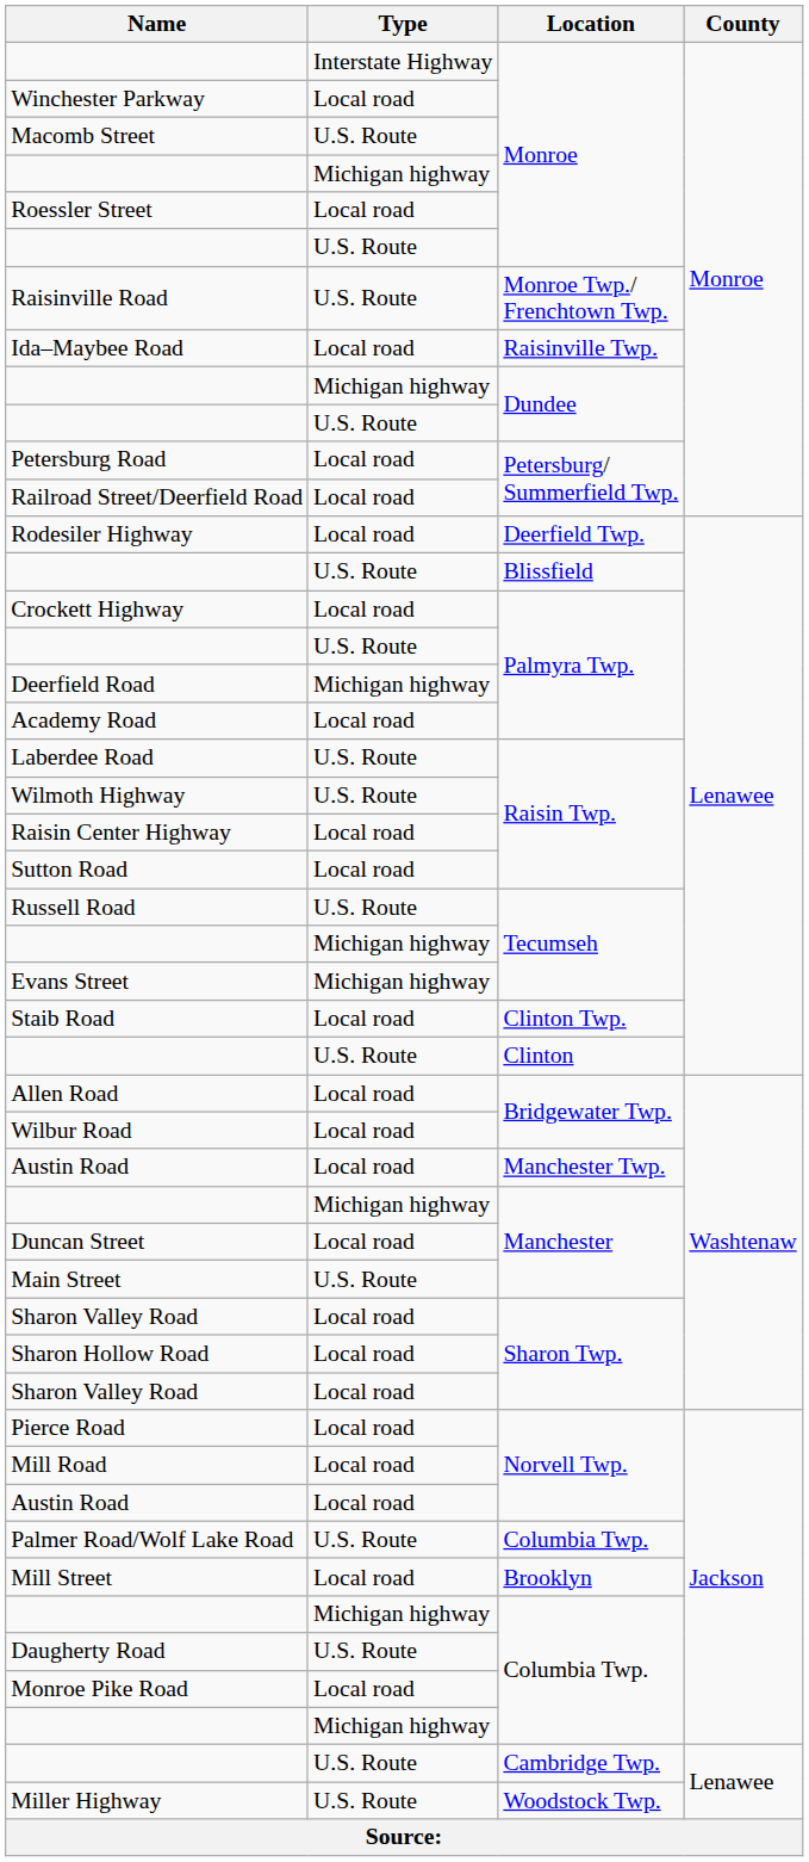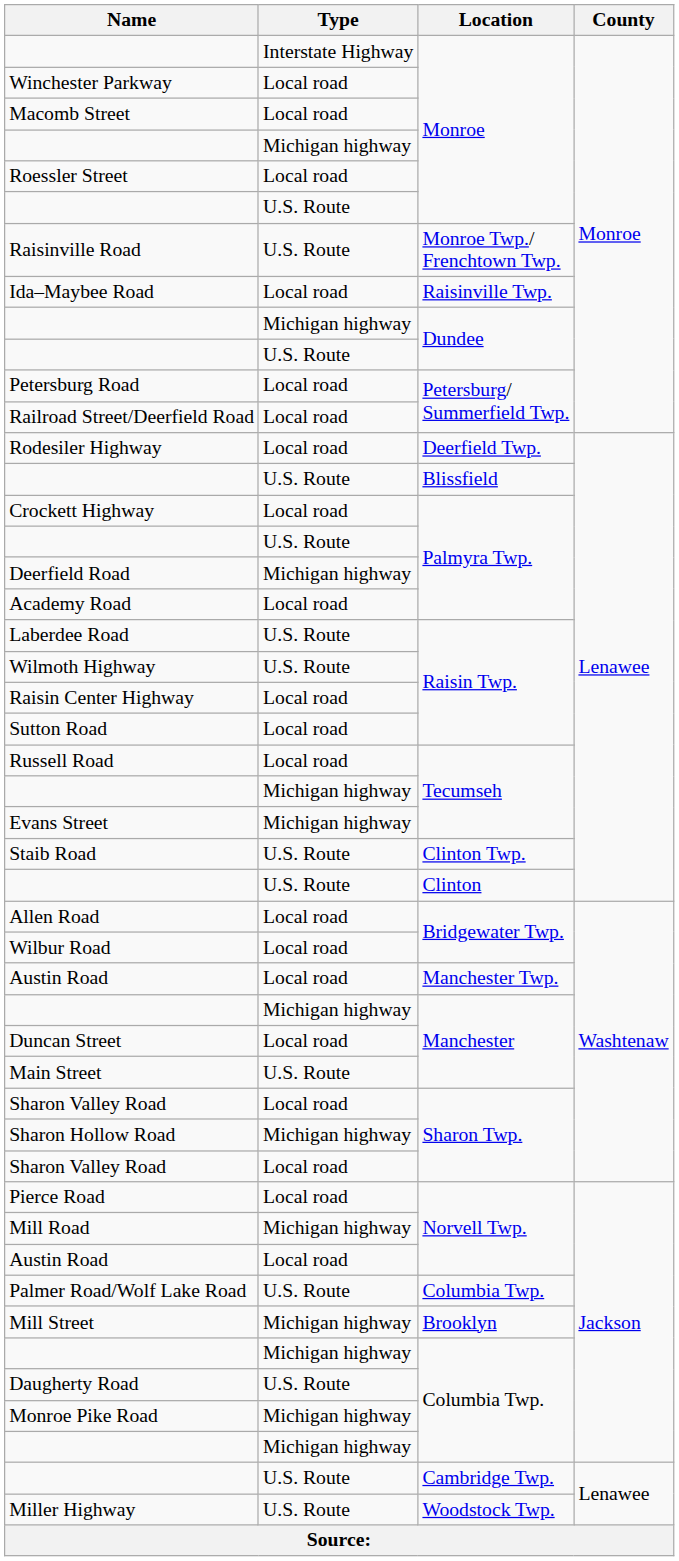 <table class="wikitable">
 <tr>
 <th>Name</th>
 <th>Type</th>
 <th>Location</th>
 <th>County</th>
 </tr>
 <tr>
 <td></td>
 <td>Interstate Highway</td>
 <td rowspan="6"><a href='#'>Monroe</a></td>
 <td rowspan="12"><a href='#'>Monroe</a></td>
 </tr>
 <tr>
 <td>Winchester Parkway</td>
 <td>Local road</td>
 </tr>
 <tr>
 <td>Macomb Street</td>
-<td>U.S. Route</td>
+<td>Local road</td>
 </tr>
 <tr>
 <td></td>
 <td>Michigan highway</td>
 </tr>
 <tr>
 <td>Roessler Street</td>
 <td>Local road</td>
 </tr>
 <tr>
 <td></td>
 <td>U.S. Route</td>
 </tr>
 <tr>
 <td>Raisinville Road</td>
 <td>U.S. Route</td>
 <td><a href='#'>Monroe Twp.</a>/<br><a href='#'>Frenchtown Twp.</a></td>
 </tr>
 <tr>
 <td>Ida–Maybee Road</td>
 <td>Local road</td>
 <td><a href='#'>Raisinville Twp.</a></td>
 </tr>
 <tr>
 <td></td>
 <td>Michigan highway</td>
 <td rowspan="2"><a href='#'>Dundee</a></td>
 </tr>
 <tr>
 <td></td>
 <td>U.S. Route</td>
 </tr>
 <tr>
 <td>Petersburg Road</td>
 <td>Local road</td>
 <td rowspan="2"><a href='#'>Petersburg</a>/<br><a href='#'>Summerfield Twp.</a></td>
 </tr>
 <tr>
 <td>Railroad Street/Deerfield Road</td>
 <td>Local road</td>
 </tr>
 <tr>
 <td>Rodesiler Highway</td>
 <td>Local road</td>
 <td><a href='#'>Deerfield Twp.</a></td>
 <td rowspan="15"><a href='#'>Lenawee</a></td>
 </tr>
 <tr>
 <td></td>
 <td>U.S. Route</td>
 <td><a href='#'>Blissfield</a></td>
 </tr>
 <tr>
 <td>Crockett Highway</td>
 <td>Local road</td>
 <td rowspan="4"><a href='#'>Palmyra Twp.</a></td>
 </tr>
 <tr>
 <td></td>
 <td>U.S. Route</td>
 </tr>
 <tr>
 <td>Deerfield Road</td>
 <td>Michigan highway</td>
 </tr>
 <tr>
 <td>Academy Road</td>
 <td>Local road</td>
 </tr>
 <tr>
 <td>Laberdee Road</td>
 <td>U.S. Route</td>
 <td rowspan="4"><a href='#'>Raisin Twp.</a></td>
 </tr>
 <tr>
 <td>Wilmoth Highway</td>
 <td>U.S. Route</td>
 </tr>
 <tr>
 <td>Raisin Center Highway</td>
 <td>Local road</td>
 </tr>
 <tr>
 <td>Sutton Road</td>
 <td>Local road</td>
 </tr>
 <tr>
 <td>Russell Road</td>
-<td>U.S. Route</td>
+<td>Local road</td>
 <td rowspan="3"><a href='#'>Tecumseh</a></td>
 </tr>
 <tr>
 <td></td>
 <td>Michigan highway</td>
 </tr>
 <tr>
 <td>Evans Street</td>
 <td>Michigan highway</td>
 </tr>
 <tr>
 <td>Staib Road</td>
-<td>Local road</td>
+<td>U.S. Route</td>
 <td><a href='#'>Clinton Twp.</a></td>
 </tr>
 <tr>
 <td></td>
 <td>U.S. Route</td>
 <td><a href='#'>Clinton</a></td>
 </tr>
 <tr>
 <td>Allen Road</td>
 <td>Local road</td>
 <td rowspan="2"><a href='#'>Bridgewater Twp.</a></td>
 <td rowspan="9"><a href='#'>Washtenaw</a></td>
 </tr>
 <tr>
 <td>Wilbur Road</td>
 <td>Local road</td>
 </tr>
 <tr>
 <td>Austin Road</td>
 <td>Local road</td>
 <td><a href='#'>Manchester Twp.</a></td>
 </tr>
 <tr>
 <td></td>
 <td>Michigan highway</td>
 <td rowspan="3"><a href='#'>Manchester</a></td>
 </tr>
 <tr>
 <td>Duncan Street</td>
 <td>Local road</td>
 </tr>
 <tr>
 <td>Main Street</td>
 <td>U.S. Route</td>
 </tr>
 <tr>
 <td>Sharon Valley Road</td>
 <td>Local road</td>
 <td rowspan="3"><a href='#'>Sharon Twp.</a></td>
 </tr>
 <tr>
 <td>Sharon Hollow Road</td>
-<td>Local road</td>
+<td>Michigan highway</td>
 </tr>
 <tr>
 <td>Sharon Valley Road</td>
 <td>Local road</td>
 </tr>
 <tr>
 <td>Pierce Road</td>
 <td>Local road</td>
 <td rowspan="3"><a href='#'>Norvell Twp.</a></td>
 <td rowspan="9"><a href='#'>Jackson</a></td>
 </tr>
 <tr>
 <td>Mill Road</td>
-<td>Local road</td>
+<td>Michigan highway</td>
 </tr>
 <tr>
 <td>Austin Road</td>
 <td>Local road</td>
 </tr>
 <tr>
 <td>Palmer Road/Wolf Lake Road</td>
 <td>U.S. Route</td>
 <td><a href='#'>Columbia Twp.</a></td>
 </tr>
 <tr>
 <td>Mill Street</td>
-<td>Local road</td>
+<td>Michigan highway</td>
 <td><a href='#'>Brooklyn</a></td>
 </tr>
 <tr>
 <td></td>
 <td>Michigan highway</td>
 <td rowspan="4">Columbia Twp.</td>
 </tr>
 <tr>
 <td>Daugherty Road</td>
 <td>U.S. Route</td>
 </tr>
 <tr>
 <td>Monroe Pike Road</td>
-<td>Local road</td>
+<td>Michigan highway</td>
 </tr>
 <tr>
 <td></td>
 <td>Michigan highway</td>
 </tr>
 <tr>
 <td></td>
 <td>U.S. Route</td>
 <td><a href='#'>Cambridge Twp.</a></td>
 <td rowspan="2">Lenawee</td>
 </tr>
 <tr>
 <td>Miller Highway</td>
 <td>U.S. Route</td>
 <td><a href='#'>Woodstock Twp.</a></td>
 </tr>
 <tr>
 <th colspan="4">Source: </th>
 </tr>
 </table>
